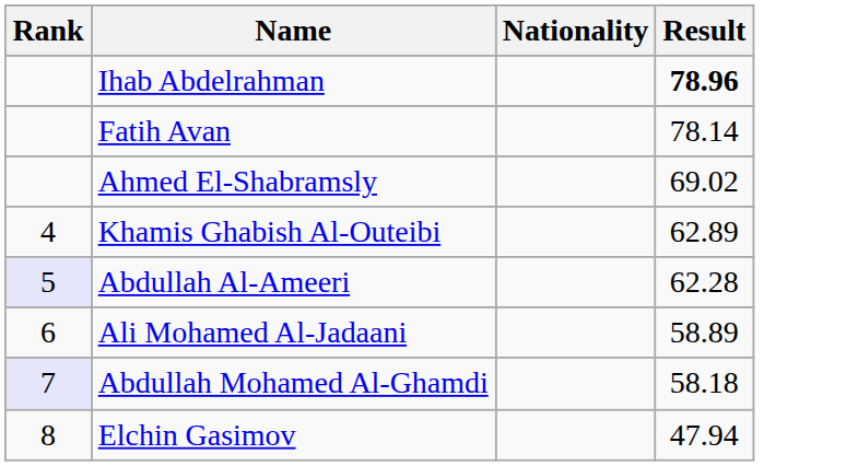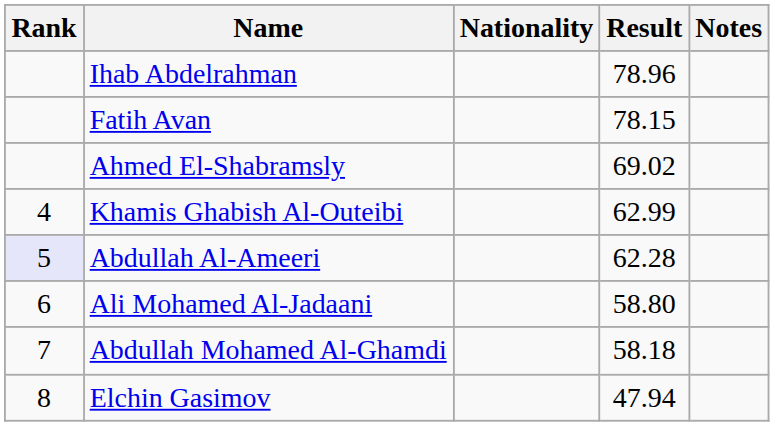 <table class="wikitable sortable" style="text-align:center;font-size:95%">
 <tr>
 <th>Rank</th>
 <th>Name</th>
 <th>Nationality</th>
 <th>Result</th>
+<th>Notes</th>
 </tr>
 <tr>
 <td></td>
 <td align=left><a href='#'>Ihab Abdelrahman</a></td>
 <td align=left></td>
-<td><strong>78.96</strong></td>
+<td>78.96</td>
+<td></td>
 </tr>
 <tr>
 <td></td>
 <td align=left><a href='#'>Fatih Avan</a></td>
 <td align=left></td>
-<td>78.14</td>
+<td>78.15</td>
+<td></td>
 </tr>
 <tr>
 <td></td>
 <td align=left><a href='#'>Ahmed El-Shabramsly</a></td>
 <td align=left></td>
 <td>69.02</td>
+<td></td>
 </tr>
 <tr>
 <td>4</td>
 <td align=left><a href='#'>Khamis Ghabish Al-Outeibi</a></td>
 <td align=left></td>
-<td>62.89</td>
+<td>62.99</td>
+<td></td>
 </tr>
 <tr>
 <td style="background: lavender;">5</td>
 <td align=left><a href='#'>Abdullah Al-Ameeri</a></td>
 <td align=left></td>
 <td>62.28</td>
+<td></td>
 </tr>
 <tr>
 <td>6</td>
 <td align=left><a href='#'>Ali Mohamed Al-Jadaani</a></td>
 <td align=left></td>
-<td>58.89</td>
+<td>58.80</td>
+<td></td>
 </tr>
 <tr>
-<td style="background: lavender;">7</td>
+<td>7</td>
 <td align=left><a href='#'>Abdullah Mohamed Al-Ghamdi</a></td>
 <td align=left></td>
 <td>58.18</td>
+<td></td>
 </tr>
 <tr>
 <td>8</td>
 <td align=left><a href='#'>Elchin Gasimov</a></td>
 <td align=left></td>
 <td>47.94</td>
+<td></td>
 </tr>
 </table>
